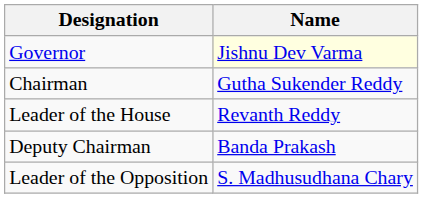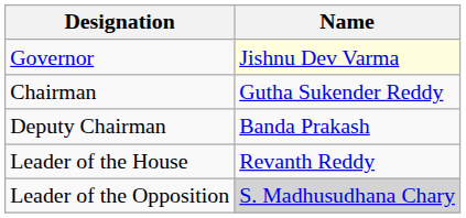 <table class="wikitable">
 <tr>
 <th>Designation</th>
 <th>Name</th>
 </tr>
 <tr>
 <td><a href='#'>Governor</a></td>
 <td style="background: lightyellow;"><a href='#'>Jishnu Dev Varma</a></td>
 </tr>
 <tr>
 <td>Chairman</td>
 <td><a href='#'>Gutha Sukender Reddy</a><br></td>
 </tr>
 <tr>
+<td>Deputy Chairman</td>
+<td><a href='#'>Banda Prakash</a><br></td>
+</tr>
+<tr>
 <td>Leader of the House<br></td>
 <td><a href='#'>Revanth Reddy</a><br></td>
 </tr>
 <tr>
-<td>Deputy Chairman</td>
-<td><a href='#'>Banda Prakash</a><br></td>
-</tr>
-<tr>
 <td>Leader of the Opposition</td>
-<td><a href='#'>S. Madhusudhana Chary</a><br></td>
+<td style="background: lightgrey;"><a href='#'>S. Madhusudhana Chary</a><br></td>
 </tr>
 </table>
